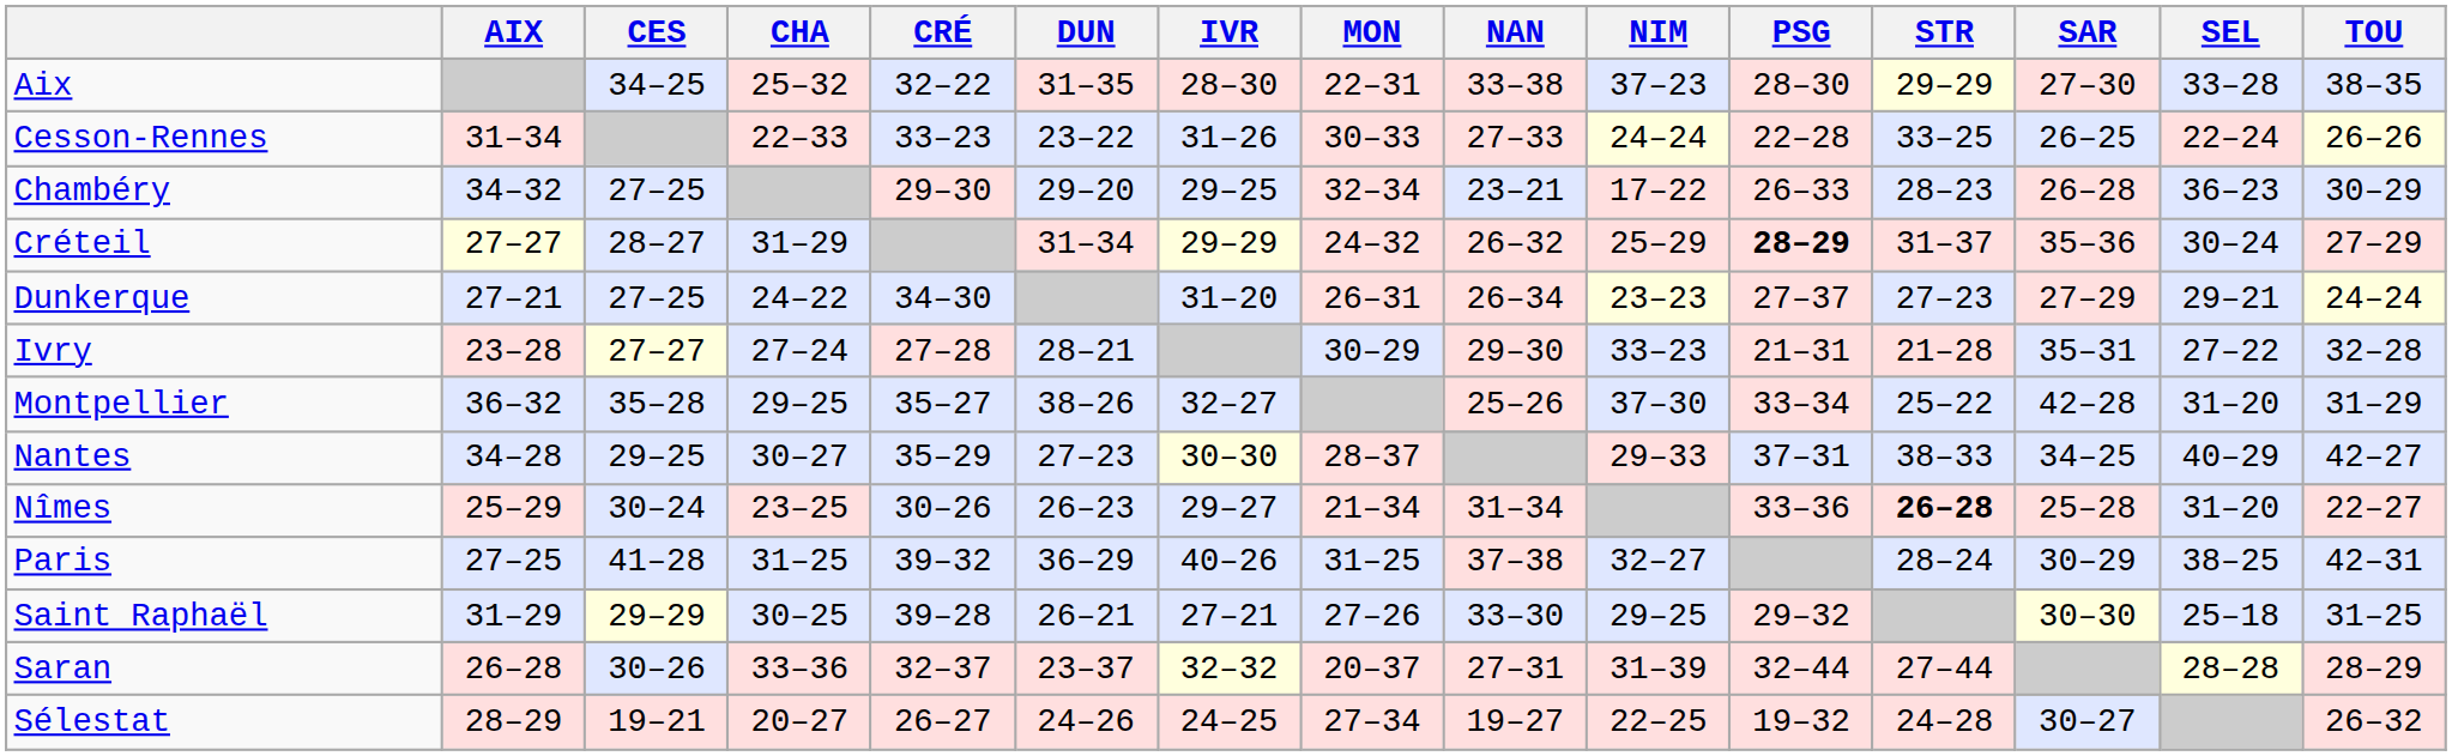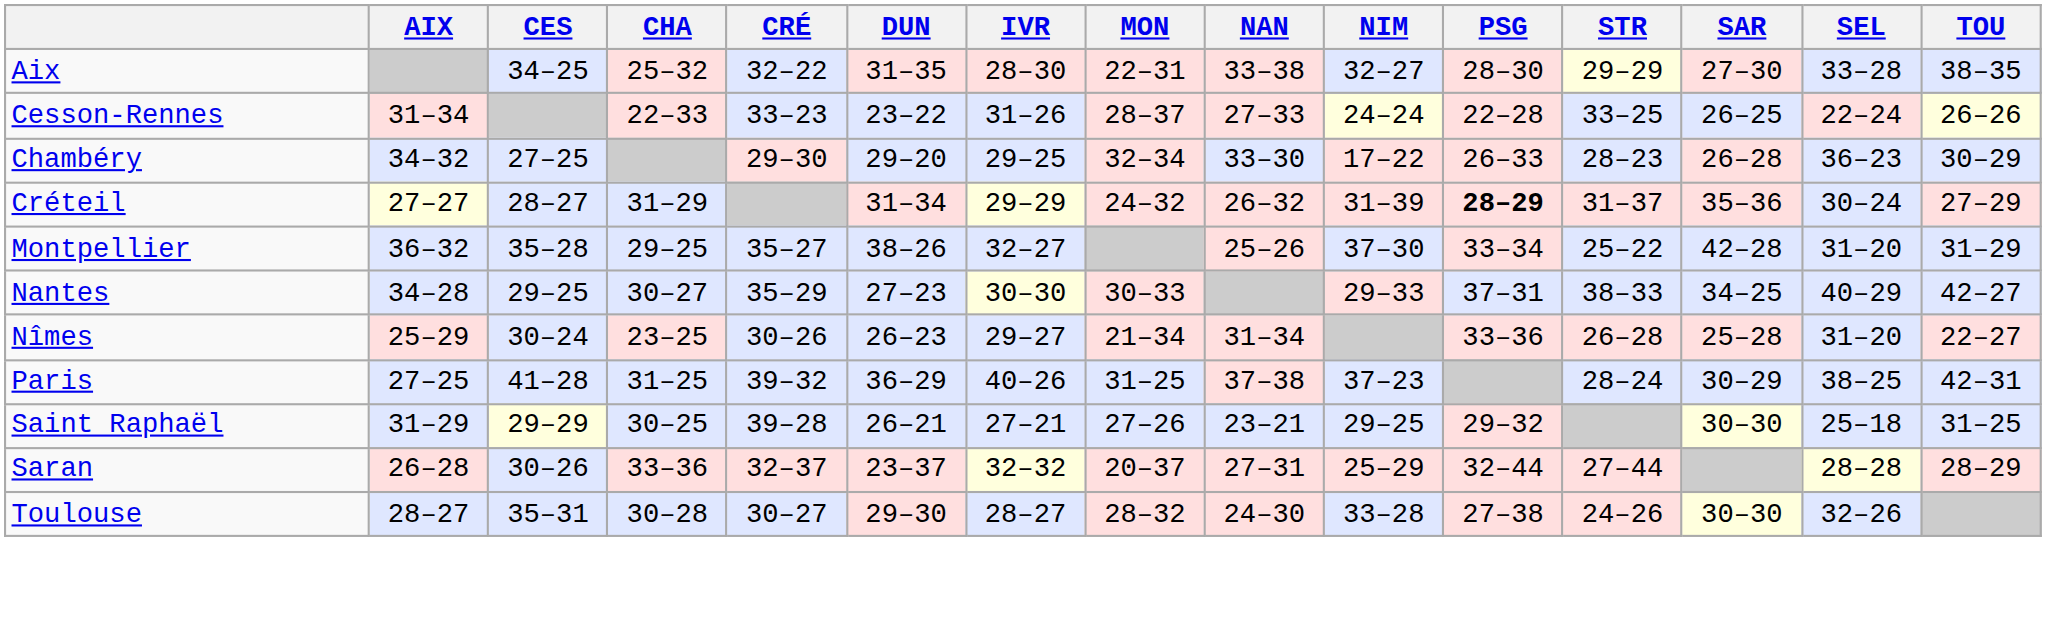 <table class="wikitable" style="text-align: center;" width="975">
 <tr>
 <th width=180></th>
 <th width=55><a href='#'>AIX</a></th>
 <th width=55><a href='#'>CES</a></th>
 <th width=55><a href='#'>CHA</a></th>
 <th width=55><a href='#'>CRÉ</a></th>
 <th width=55><a href='#'>DUN</a></th>
 <th width=55><a href='#'>IVR</a></th>
 <th width=55><a href='#'>MON</a></th>
 <th width=55><a href='#'>NAN</a></th>
 <th width=55><a href='#'>NIM</a></th>
 <th width=55><a href='#'>PSG</a></th>
 <th width=55><a href='#'>STR</a></th>
 <th width=55><a href='#'>SAR</a></th>
 <th width=55><a href='#'>SEL</a></th>
 <th width=55><a href='#'>TOU</a></th>
 </tr>
 <tr>
 <td style="text-align: left;"><a href='#'>Aix</a></td>
 <td bgcolor=#CCCCCC> </td>
 <td bgcolor=#DFE7FF>34–25</td>
 <td bgcolor=#FFDFDF>25–32</td>
 <td bgcolor=#DFE7FF>32–22</td>
 <td bgcolor=#FFDFDF>31–35</td>
 <td bgcolor=#FFDFDF>28–30</td>
 <td bgcolor=#FFDFDF>22–31</td>
 <td bgcolor=#FFDFDF>33–38</td>
-<td bgcolor=#DFE7FF>37–23</td>
+<td bgcolor=#DFE7FF>32–27</td>
 <td bgcolor=#FFDFDF>28–30</td>
 <td bgcolor=#FFFFDD>29–29</td>
 <td bgcolor=#FFDFDF>27–30</td>
 <td bgcolor=#DFE7FF>33–28</td>
 <td bgcolor=#DFE7FF>38–35</td>
 </tr>
 <tr>
 <td style="text-align: left;"><a href='#'>Cesson-Rennes</a></td>
 <td bgcolor=#FFDFDF>31–34</td>
 <td bgcolor=#CCCCCC> </td>
 <td bgcolor=#FFDFDF>22–33</td>
 <td bgcolor=#DFE7FF>33–23</td>
 <td bgcolor=#DFE7FF>23–22</td>
 <td bgcolor=#DFE7FF>31–26</td>
-<td bgcolor=#FFDFDF>30–33</td>
+<td bgcolor=#FFDFDF>28–37</td>
 <td bgcolor=#FFDFDF>27–33</td>
 <td bgcolor=#FFFFDD>24–24</td>
 <td bgcolor=#FFDFDF>22–28</td>
 <td bgcolor=#DFE7FF>33–25</td>
 <td bgcolor=#DFE7FF>26–25</td>
 <td bgcolor=#FFDFDF>22–24</td>
 <td bgcolor=#FFFFDD>26–26</td>
 </tr>
 <tr>
 <td style="text-align: left;"><a href='#'>Chambéry</a></td>
 <td bgcolor=#DFE7FF>34–32</td>
 <td bgcolor=#DFE7FF>27–25</td>
 <td bgcolor=#CCCCCC> </td>
 <td bgcolor=#FFDFDF>29–30</td>
 <td bgcolor=#DFE7FF>29–20</td>
 <td bgcolor=#DFE7FF>29–25</td>
 <td bgcolor=#FFDFDF>32–34</td>
-<td bgcolor=#DFE7FF>23–21</td>
+<td bgcolor=#DFE7FF>33–30</td>
 <td bgcolor=#FFDFDF>17–22</td>
 <td bgcolor=#FFDFDF>26–33</td>
 <td bgcolor=#DFE7FF>28–23</td>
 <td bgcolor=#FFDFDF>26–28</td>
 <td bgcolor=#DFE7FF>36–23</td>
 <td bgcolor=#DFE7FF>30–29</td>
 </tr>
 <tr>
 <td style="text-align: left;"><a href='#'>Créteil</a></td>
 <td bgcolor=#FFFFDD>27–27</td>
 <td bgcolor=#DFE7FF>28–27</td>
 <td bgcolor=#DFE7FF>31–29</td>
 <td bgcolor=#CCCCCC> </td>
 <td bgcolor=#FFDFDF>31–34</td>
 <td bgcolor=#FFFFDD>29–29</td>
 <td bgcolor=#FFDFDF>24–32</td>
 <td bgcolor=#FFDFDF>26–32</td>
-<td bgcolor=#FFDFDF>25–29</td>
+<td bgcolor=#FFDFDF>31–39</td>
 <td bgcolor=#FFDFDF><strong>28–29</strong></td>
 <td bgcolor=#FFDFDF>31–37</td>
 <td bgcolor=#FFDFDF>35–36</td>
 <td bgcolor=#DFE7FF>30–24</td>
 <td bgcolor=#FFDFDF>27–29</td>
-</tr>
-<tr>
-<td style="text-align: left;"><a href='#'>Dunkerque</a></td>
-<td bgcolor=#DFE7FF>27–21</td>
-<td bgcolor=#DFE7FF>27–25</td>
-<td bgcolor=#DFE7FF>24–22</td>
-<td bgcolor=#DFE7FF>34–30</td>
-<td bgcolor=#CCCCCC> </td>
-<td bgcolor=#DFE7FF>31–20</td>
-<td bgcolor=#FFDFDF>26–31</td>
-<td bgcolor=#FFDFDF>26–34</td>
-<td bgcolor=#FFFFDD>23–23</td>
-<td bgcolor=#FFDFDF>27–37</td>
-<td bgcolor=#DFE7FF>27–23</td>
-<td bgcolor=#FFDFDF>27–29</td>
-<td bgcolor=#DFE7FF>29–21</td>
-<td bgcolor=#FFFFDD>24–24</td>
-</tr>
-<tr>
-<td style="text-align: left;"><a href='#'>Ivry</a></td>
-<td bgcolor=#FFDFDF>23–28</td>
-<td bgcolor=#FFFFDD>27–27</td>
-<td bgcolor=#DFE7FF>27–24</td>
-<td bgcolor=#FFDFDF>27–28</td>
-<td bgcolor=#DFE7FF>28–21</td>
-<td bgcolor=#CCCCCC> </td>
-<td bgcolor=#DFE7FF>30–29</td>
-<td bgcolor=#FFDFDF>29–30</td>
-<td bgcolor=#DFE7FF>33–23</td>
-<td bgcolor=#FFDFDF>21–31</td>
-<td bgcolor=#FFDFDF>21–28</td>
-<td bgcolor=#DFE7FF>35–31</td>
-<td bgcolor=#DFE7FF>27–22</td>
-<td bgcolor=#DFE7FF>32–28</td>
 </tr>
 <tr>
 <td style="text-align: left;"><a href='#'>Montpellier</a></td>
 <td bgcolor=#DFE7FF>36–32</td>
 <td bgcolor=#DFE7FF>35–28</td>
 <td bgcolor=#DFE7FF>29–25</td>
 <td bgcolor=#DFE7FF>35–27</td>
 <td bgcolor=#DFE7FF>38–26</td>
 <td bgcolor=#DFE7FF>32–27</td>
 <td bgcolor=#CCCCCC> </td>
 <td bgcolor=#FFDFDF>25–26</td>
 <td bgcolor=#DFE7FF>37–30</td>
 <td bgcolor=#FFDFDF>33–34</td>
 <td bgcolor=#DFE7FF>25–22</td>
 <td bgcolor=#DFE7FF>42–28</td>
 <td bgcolor=#DFE7FF>31–20</td>
 <td bgcolor=#DFE7FF>31–29</td>
 </tr>
 <tr>
 <td style="text-align: left;"><a href='#'>Nantes</a></td>
 <td bgcolor=#DFE7FF>34–28</td>
 <td bgcolor=#DFE7FF>29–25</td>
 <td bgcolor=#DFE7FF>30–27</td>
 <td bgcolor=#DFE7FF>35–29</td>
 <td bgcolor=#DFE7FF>27–23</td>
 <td bgcolor=#FFFFDD>30–30</td>
-<td bgcolor=#FFDFDF>28–37</td>
+<td bgcolor=#FFDFDF>30–33</td>
 <td bgcolor=#CCCCCC> </td>
 <td bgcolor=#FFDFDF>29–33</td>
 <td bgcolor=#DFE7FF>37–31</td>
 <td bgcolor=#DFE7FF>38–33</td>
 <td bgcolor=#DFE7FF>34–25</td>
 <td bgcolor=#DFE7FF>40–29</td>
 <td bgcolor=#DFE7FF>42–27</td>
 </tr>
 <tr>
 <td style="text-align: left;"><a href='#'>Nîmes</a></td>
 <td bgcolor=#FFDFDF>25–29</td>
 <td bgcolor=#DFE7FF>30–24</td>
 <td bgcolor=#FFDFDF>23–25</td>
 <td bgcolor=#DFE7FF>30–26</td>
 <td bgcolor=#DFE7FF>26–23</td>
 <td bgcolor=#DFE7FF>29–27</td>
 <td bgcolor=#FFDFDF>21–34</td>
 <td bgcolor=#FFDFDF>31–34</td>
 <td bgcolor=#CCCCCC> </td>
 <td bgcolor=#FFDFDF>33–36</td>
-<td bgcolor=#FFDFDF><strong>26–28</strong></td>
+<td bgcolor=#FFDFDF>26–28</td>
 <td bgcolor=#FFDFDF>25–28</td>
 <td bgcolor=#DFE7FF>31–20</td>
 <td bgcolor=#FFDFDF>22–27</td>
 </tr>
 <tr>
 <td style="text-align: left;"><a href='#'>Paris</a></td>
 <td bgcolor=#DFE7FF>27–25</td>
 <td bgcolor=#DFE7FF>41–28</td>
 <td bgcolor=#DFE7FF>31–25</td>
 <td bgcolor=#DFE7FF>39–32</td>
 <td bgcolor=#DFE7FF>36–29</td>
 <td bgcolor=#DFE7FF>40–26</td>
 <td bgcolor=#DFE7FF>31–25</td>
 <td bgcolor=#FFDFDF>37–38</td>
-<td bgcolor=#DFE7FF>32–27</td>
+<td bgcolor=#DFE7FF>37–23</td>
 <td bgcolor=#CCCCCC> </td>
 <td bgcolor=#DFE7FF>28–24</td>
 <td bgcolor=#DFE7FF>30–29</td>
 <td bgcolor=#DFE7FF>38–25</td>
 <td bgcolor=#DFE7FF>42–31</td>
 </tr>
 <tr>
 <td style="text-align: left;"><a href='#'>Saint Raphaël</a></td>
 <td bgcolor=#DFE7FF>31–29</td>
 <td bgcolor=#FFFFDD>29–29</td>
 <td bgcolor=#DFE7FF>30–25</td>
 <td bgcolor=#DFE7FF>39–28</td>
 <td bgcolor=#DFE7FF>26–21</td>
 <td bgcolor=#DFE7FF>27–21</td>
 <td bgcolor=#DFE7FF>27–26</td>
-<td bgcolor=#DFE7FF>33–30</td>
+<td bgcolor=#DFE7FF>23–21</td>
 <td bgcolor=#DFE7FF>29–25</td>
 <td bgcolor=#FFDFDF>29–32</td>
 <td bgcolor=#CCCCCC> </td>
 <td bgcolor=#FFFFDD>30–30</td>
 <td bgcolor=#DFE7FF>25–18</td>
 <td bgcolor=#DFE7FF>31–25</td>
 </tr>
 <tr>
 <td style="text-align: left;"><a href='#'>Saran</a></td>
 <td bgcolor=#FFDFDF>26–28</td>
 <td bgcolor=#DFE7FF>30–26</td>
 <td bgcolor=#FFDFDF>33–36</td>
 <td bgcolor=#FFDFDF>32–37</td>
 <td bgcolor=#FFDFDF>23–37</td>
 <td bgcolor=#FFFFDD>32–32</td>
 <td bgcolor=#FFDFDF>20–37</td>
 <td bgcolor=#FFDFDF>27–31</td>
-<td bgcolor=#FFDFDF>31–39</td>
+<td bgcolor=#FFDFDF>25–29</td>
 <td bgcolor=#FFDFDF>32–44</td>
 <td bgcolor=#FFDFDF>27–44</td>
 <td bgcolor=#CCCCCC> </td>
 <td bgcolor=#FFFFDD>28–28</td>
 <td bgcolor=#FFDFDF>28–29</td>
 </tr>
 <tr>
-<td style="text-align: left;"><a href='#'>Sélestat</a></td>
-<td bgcolor=#FFDFDF>28–29</td>
-<td bgcolor=#FFDFDF>19–21</td>
-<td bgcolor=#FFDFDF>20–27</td>
-<td bgcolor=#FFDFDF>26–27</td>
+<td style="text-align: left;"><a href='#'>Toulouse</a></td>
+<td bgcolor=#DFE7FF>28–27</td>
+<td bgcolor=#DFE7FF>35–31</td>
+<td bgcolor=#DFE7FF>30–28</td>
+<td bgcolor=#DFE7FF>30–27</td>
+<td bgcolor=#FFDFDF>29–30</td>
+<td bgcolor=#DFE7FF>28–27</td>
+<td bgcolor=#FFDFDF>28–32</td>
+<td bgcolor=#FFDFDF>24–30</td>
+<td bgcolor=#DFE7FF>33–28</td>
+<td bgcolor=#FFDFDF>27–38</td>
 <td bgcolor=#FFDFDF>24–26</td>
-<td bgcolor=#FFDFDF>24–25</td>
-<td bgcolor=#FFDFDF>27–34</td>
-<td bgcolor=#FFDFDF>19–27</td>
-<td bgcolor=#FFDFDF>22–25</td>
-<td bgcolor=#FFDFDF>19–32</td>
-<td bgcolor=#FFDFDF>24–28</td>
-<td bgcolor=#DFE7FF>30–27</td>
+<td bgcolor=#FFFFDD>30–30</td>
+<td bgcolor=#DFE7FF>32–26</td>
 <td bgcolor=#CCCCCC> </td>
-<td bgcolor=#FFDFDF>26–32</td>
 </tr>
 </table>
